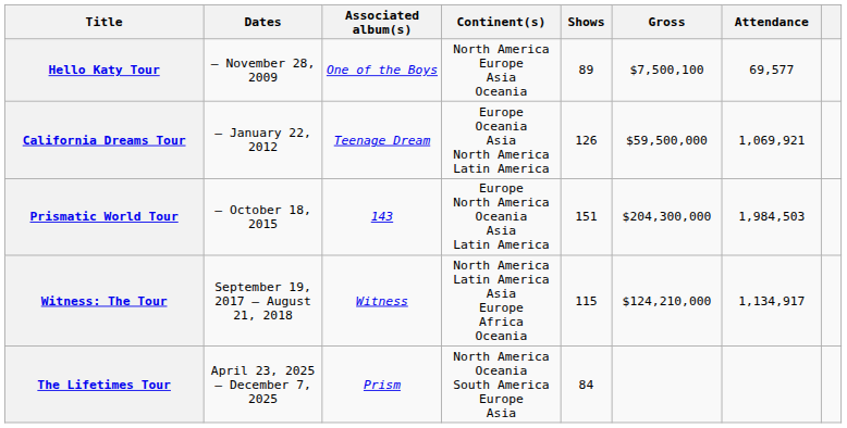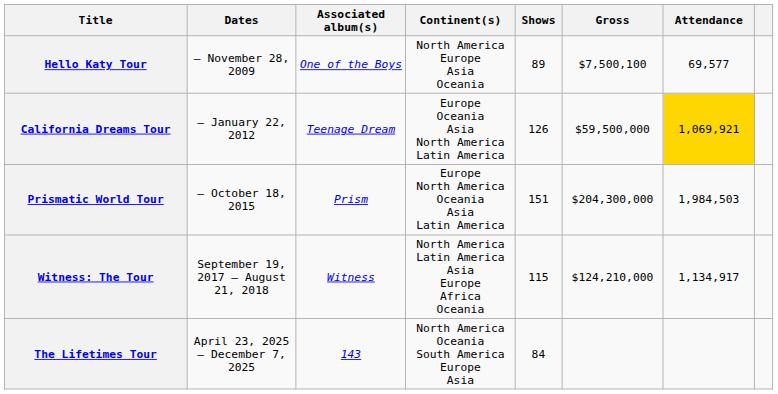 <table class="wikitable sortable plainrowheaders" style="text-align:center;" width="100%">
 <tr>
 <th scope="col" width="20%">Title</th>
 <th scope="col" width="12%">Dates</th>
 <th scope="col" width="12%">Associated album(s)</th>
 <th scope="col" width="12%">Continent(s)</th>
 <th scope="col" width="5%">Shows</th>
 <th scope="col" width="10%">Gross</th>
 <th scope="col" width="10%">Attendance</th>
 <th scope="col" width="2%" class="unsortable"></th>
 </tr>
 <tr>
 <th scope="row"><a href='#'>Hello Katy Tour</a></th>
 <td> – November 28, 2009</td>
 <td><em><a href='#'>One of the Boys</a></em></td>
 <td> North America<br>Europe<br>Asia<br>Oceania</td>
 <td>89</td>
 <td>$7,500,100</td>
 <td>69,577</td>
 <td><br></td>
 </tr>
 <tr>
 <th scope="row"><a href='#'>California Dreams Tour</a></th>
 <td> – January 22, 2012</td>
 <td><em><a href='#'>Teenage Dream</a></em></td>
 <td>Europe<br>Oceania<br>Asia<br>North America<br>Latin America</td>
 <td>126</td>
 <td>$59,500,000</td>
-<td>1,069,921</td>
+<td style="background: gold;">1,069,921</td>
 <td><br><br></td>
 </tr>
 <tr>
 <th scope="row"><a href='#'>Prismatic World Tour</a></th>
 <td> – October 18, 2015</td>
-<td><a href='#'><em>143</em></a></td>
+<td><em><a href='#'>Prism</a></em></td>
 <td>Europe<br>North America<br>Oceania<br>Asia<br>Latin America</td>
 <td>151</td>
 <td>$204,300,000</td>
 <td>1,984,503</td>
 <td><br><br></td>
 </tr>
 <tr>
 <th scope="row"><a href='#'>Witness: The Tour</a></th>
 <td>September 19, 2017 –  August 21, 2018</td>
 <td><em><a href='#'>Witness</a></em></td>
 <td>North America<br>Latin America<br>Asia<br>Europe<br>Africa<br>Oceania</td>
 <td>115</td>
 <td>$124,210,000</td>
 <td>1,134,917</td>
 <td><br><br><br></td>
 </tr>
 <tr>
 <th scope="row"><a href='#'>The Lifetimes Tour</a></th>
 <td>April 23, 2025 –  December 7, 2025</td>
-<td><em><a href='#'>Prism</a></em></td>
+<td><a href='#'><em>143</em></a></td>
 <td>North America<br>Oceania<br>South America<br>Europe<br>Asia</td>
 <td>84</td>
 <td></td>
 <td></td>
 <td></td>
 </tr>
 </table>
